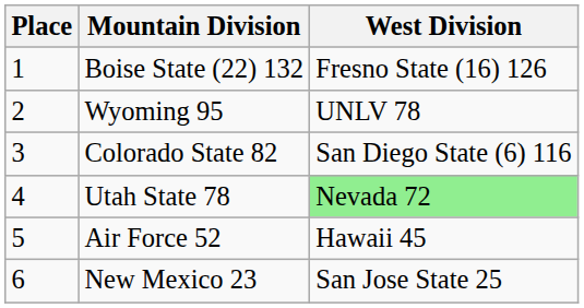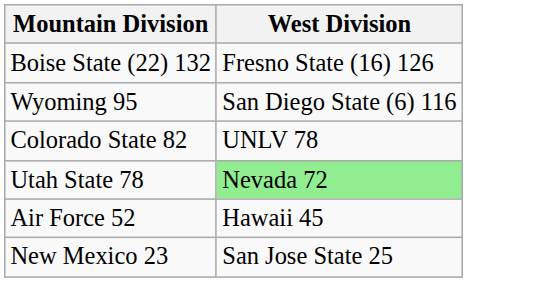 <table class="wikitable">
 <tr>
-<th>Place</th>
 <th>Mountain Division</th>
 <th>West Division</th>
 </tr>
 <tr>
-<td>1</td>
 <td>Boise State  (22) 132</td>
 <td>Fresno State  (16) 126</td>
 </tr>
 <tr>
-<td>2</td>
 <td>Wyoming  95</td>
+<td>San Diego State  (6) 116</td>
+</tr>
+<tr>
+<td>Colorado State  82</td>
 <td>UNLV  78</td>
 </tr>
 <tr>
-<td>3</td>
-<td>Colorado State  82</td>
-<td>San Diego State  (6) 116</td>
-</tr>
-<tr>
-<td>4</td>
 <td>Utah State  78</td>
 <td style="background: lightgreen;">Nevada  72</td>
 </tr>
 <tr>
-<td>5</td>
 <td>Air Force  52</td>
 <td>Hawaii  45</td>
 </tr>
 <tr>
-<td>6</td>
 <td>New Mexico  23</td>
 <td>San Jose State  25</td>
 </tr>
 </table>
